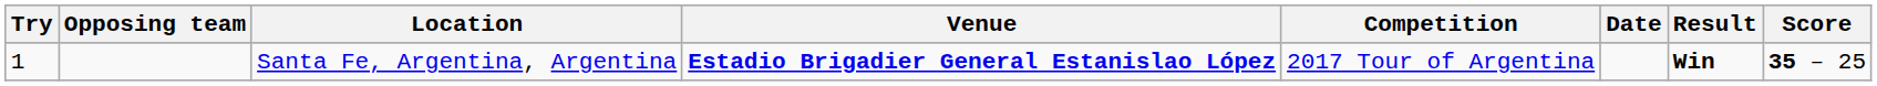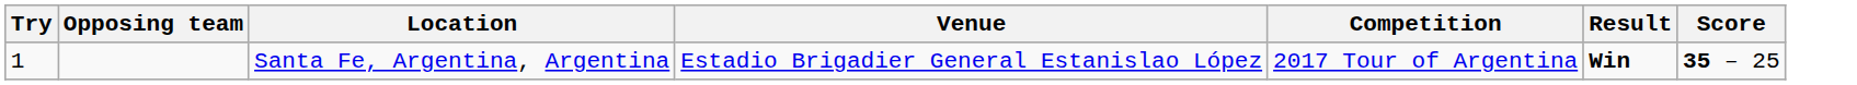 <table class="wikitable" style="font-size:100%">
 <tr>
 <th>Try</th>
 <th>Opposing team</th>
 <th>Location</th>
 <th>Venue</th>
 <th>Competition</th>
-<th>Date</th>
 <th>Result</th>
 <th>Score</th>
 </tr>
 <tr>
 <td>1</td>
 <td></td>
 <td><a href='#'>Santa Fe, Argentina</a>, <a href='#'>Argentina</a></td>
-<td><strong><a href='#'>Estadio Brigadier General Estanislao López</a></strong></td>
+<td><a href='#'>Estadio Brigadier General Estanislao López</a></td>
 <td><a href='#'>2017 Tour of Argentina</a></td>
-<td></td>
 <td><strong>Win</strong></td>
 <td><strong>35</strong> – 25</td>
 </tr>
 </table>
